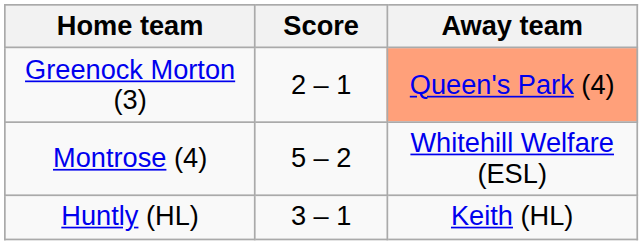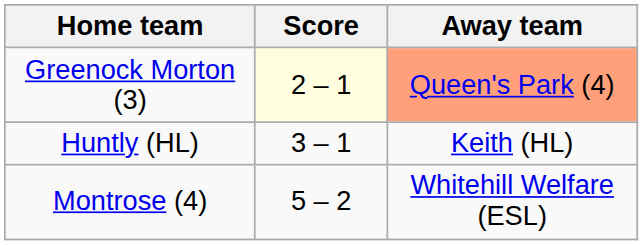 <table class="wikitable" style="text-align: center">
 <tr>
 <th width=140>Home team</th>
 <th width=70>Score</th>
 <th width=140>Away team</th>
 </tr>
 <tr>
 <td><a href='#'>Greenock Morton</a> (3)</td>
-<td>2 – 1</td>
+<td style="background: lightyellow;">2 – 1</td>
 <td style="background: lightsalmon;"><a href='#'>Queen's Park</a> (4)</td>
+</tr>
+<tr>
+<td><a href='#'>Huntly</a> (HL)</td>
+<td>3 – 1</td>
+<td><a href='#'>Keith</a> (HL)</td>
 </tr>
 <tr>
 <td><a href='#'>Montrose</a> (4)</td>
 <td>5 – 2</td>
 <td><a href='#'>Whitehill Welfare</a> (ESL)</td>
 </tr>
-<tr>
-<td><a href='#'>Huntly</a> (HL)</td>
-<td>3 – 1</td>
-<td><a href='#'>Keith</a> (HL)</td>
-</tr>
 </table>
